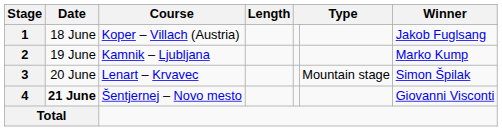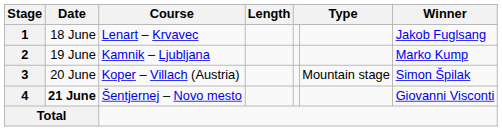 <table class="wikitable">
 <tr>
 <th>Stage</th>
 <th>Date</th>
 <th>Course</th>
 <th>Length</th>
 <th colspan="2">Type</th>
 <th>Winner</th>
 </tr>
 <tr>
 <th style="text-align:center">1</th>
 <td align=right>18 June</td>
-<td><a href='#'>Koper</a> – <a href='#'>Villach</a> (Austria)</td>
+<td><a href='#'>Lenart</a> – <a href='#'>Krvavec</a></td>
 <td style="text-align:center;"></td>
 <td></td>
 <td></td>
 <td> <a href='#'>Jakob Fuglsang</a></td>
 </tr>
 <tr>
 <th style="text-align:center">2</th>
 <td align=right>19 June</td>
 <td><a href='#'>Kamnik</a> – <a href='#'>Ljubljana</a></td>
 <td style="text-align:center;"></td>
 <td></td>
 <td></td>
 <td> <a href='#'>Marko Kump</a></td>
 </tr>
 <tr>
 <th style="text-align:center">3</th>
 <td align=right>20 June</td>
-<td><a href='#'>Lenart</a> – <a href='#'>Krvavec</a></td>
+<td><a href='#'>Koper</a> – <a href='#'>Villach</a> (Austria)</td>
 <td style="text-align:center;"></td>
 <td></td>
 <td>Mountain stage</td>
 <td> <a href='#'>Simon Špilak</a></td>
 </tr>
 <tr>
 <th style="text-align:center">4</th>
 <td align=right><strong>21 June</strong></td>
 <td><a href='#'>Šentjernej</a> – <a href='#'>Novo mesto</a></td>
 <td style="text-align:center;"></td>
 <td></td>
 <td></td>
 <td> <a href='#'>Giovanni Visconti</a></td>
 </tr>
 <tr>
 <th colspan="2">Total</th>
 <td colspan="5" style="text-align:center;"></td>
 </tr>
 </table>
